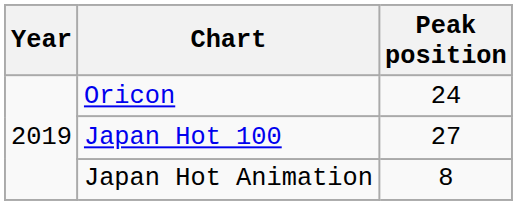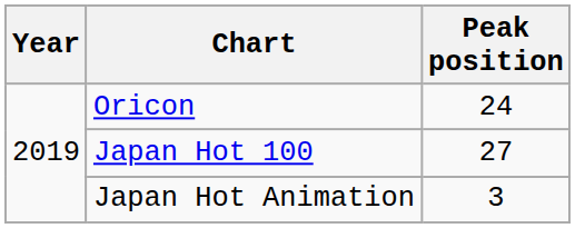 <table class="wikitable">
 <tr>
 <th>Year</th>
 <th>Chart</th>
 <th>Peak<br>position</th>
 </tr>
 <tr>
 <td rowspan="3">2019</td>
 <td><a href='#'>Oricon</a></td>
 <td style="text-align:center">24</td>
 </tr>
 <tr>
 <td><a href='#'>Japan Hot 100</a></td>
 <td style="text-align:center">27</td>
 </tr>
 <tr>
 <td>Japan Hot Animation </td>
-<td style="text-align:center">8</td>
+<td style="text-align:center">3</td>
 </tr>
 </table>
